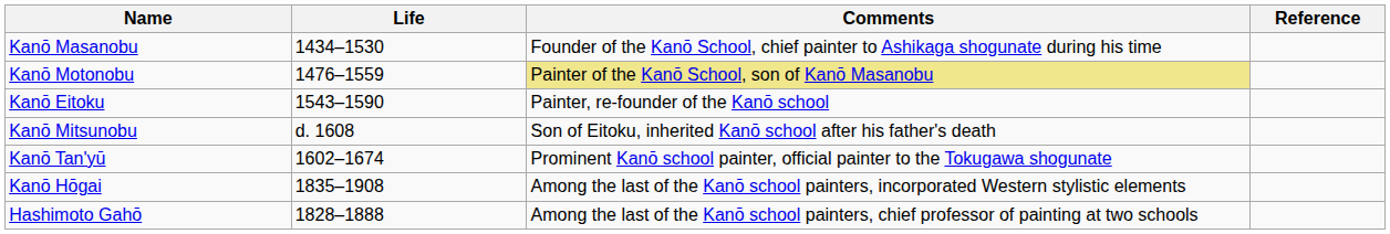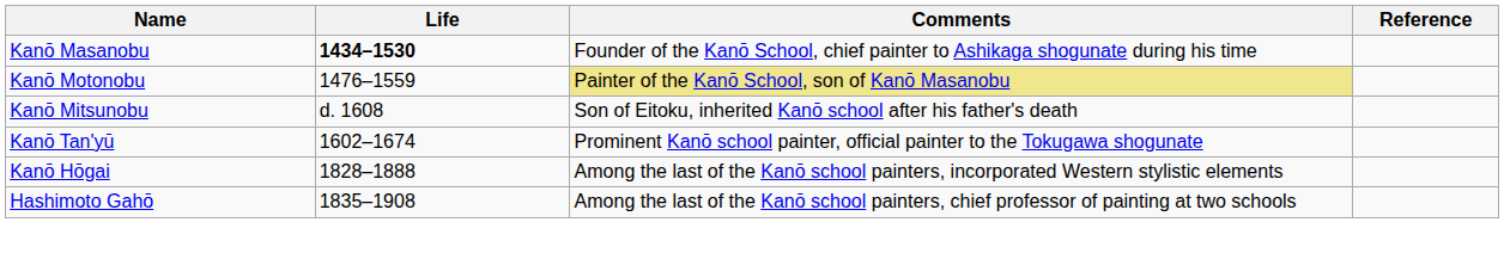 <table class=wikitable>
 <tr>
 <th style="width:17%;">Name</th>
 <th style="width:14%;">Life</th>
 <th style="width:43%;">Comments</th>
 <th style="width:8%;">Reference</th>
 </tr>
 <tr valign=top>
 <td><a href='#'>Kanō Masanobu</a></td>
-<td>1434–1530</td>
+<td><strong>1434–1530</strong></td>
 <td>Founder of the <a href='#'>Kanō School</a>, chief painter to <a href='#'>Ashikaga shogunate</a> during his time</td>
 <td></td>
 </tr>
 <tr valign=top>
 <td><a href='#'>Kanō Motonobu</a></td>
 <td>1476–1559</td>
 <td style="background: khaki;">Painter of the <a href='#'>Kanō School</a>, son of <a href='#'>Kanō Masanobu</a></td>
-<td></td>
-</tr>
-<tr valign=top>
-<td><a href='#'>Kanō Eitoku</a></td>
-<td>1543–1590</td>
-<td>Painter, re-founder of the <a href='#'>Kanō school</a></td>
 <td></td>
 </tr>
 <tr valign=top>
 <td><a href='#'>Kanō Mitsunobu</a></td>
 <td>d. 1608</td>
 <td>Son of Eitoku, inherited <a href='#'>Kanō school</a> after his father's death</td>
 <td></td>
 </tr>
 <tr valign=top>
 <td><a href='#'>Kanō Tan'yū</a></td>
 <td>1602–1674</td>
 <td>Prominent <a href='#'>Kanō school</a> painter, official painter to the <a href='#'>Tokugawa shogunate</a></td>
 <td></td>
 </tr>
 <tr valign=top>
 <td><a href='#'>Kanō Hōgai</a></td>
-<td>1835–1908</td>
+<td>1828–1888</td>
 <td>Among the last of the <a href='#'>Kanō school</a> painters, incorporated Western stylistic elements</td>
 <td></td>
 </tr>
 <tr valign=top>
 <td><a href='#'>Hashimoto Gahō</a></td>
-<td>1828–1888</td>
+<td>1835–1908</td>
 <td>Among the last of the <a href='#'>Kanō school</a> painters, chief professor of painting at two schools</td>
 <td></td>
 </tr>
 </table>
